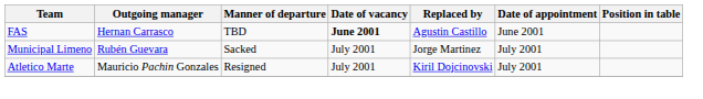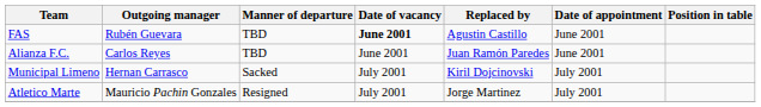 <table class="wikitable">
 <tr>
 <th>Team</th>
 <th>Outgoing manager</th>
 <th>Manner of departure</th>
 <th>Date of vacancy</th>
 <th>Replaced by</th>
 <th>Date of appointment</th>
 <th>Position in table</th>
 </tr>
 <tr>
 <td><a href='#'>FAS</a></td>
-<td> <a href='#'>Hernan Carrasco</a></td>
+<td> <a href='#'>Rubén Guevara</a></td>
 <td>TBD</td>
 <td><strong>June 2001</strong></td>
 <td> <a href='#'>Agustin Castillo</a></td>
 <td>June 2001</td>
 <td></td>
 </tr>
 <tr>
+<td><a href='#'>Alianza F.C.</a></td>
+<td> <a href='#'>Carlos Reyes</a></td>
+<td>TBD</td>
+<td>June 2001</td>
+<td> <a href='#'>Juan Ramón Paredes</a></td>
+<td>June 2001</td>
+<td></td>
+</tr>
+<tr>
 <td><a href='#'>Municipal Limeno</a></td>
-<td> <a href='#'>Rubén Guevara</a></td>
+<td> <a href='#'>Hernan Carrasco</a></td>
 <td>Sacked</td>
 <td>July 2001</td>
-<td> Jorge Martinez</td>
+<td> <a href='#'>Kiril Dojcinovski</a></td>
 <td>July 2001</td>
 <td></td>
 </tr>
 <tr>
 <td><a href='#'>Atletico Marte</a></td>
 <td> Mauricio <em>Pachin</em> Gonzales</td>
 <td>Resigned</td>
 <td>July 2001</td>
-<td> <a href='#'>Kiril Dojcinovski</a></td>
+<td> Jorge Martinez</td>
 <td>July 2001</td>
 <td></td>
 </tr>
 <tr>
 </tr>
 </table>
